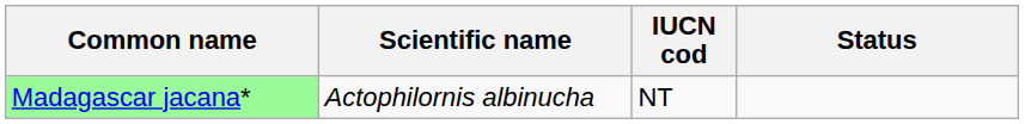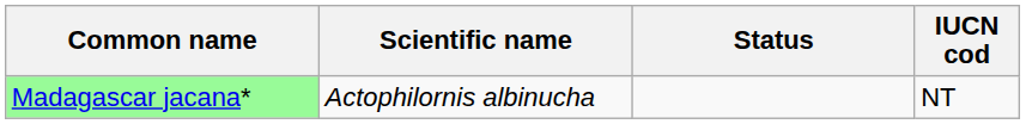 <table width=70% class="wikitable sortable">
 <tr>
 <th width=20%>Common name</th>
 <th width=20%>Scientific name</th>
+<th width=18%>Status</th>
 <th width=5%>IUCN cod</th>
-<th width=18%>Status</th>
 </tr>
 <tr>
 <td style="background:palegreen; color:black"><a href='#'>Madagascar jacana</a>*</td>
 <td><em>Actophilornis albinucha</em></td>
+<td></td>
 <td>NT</td>
-<td></td>
 </tr>
 </table>
